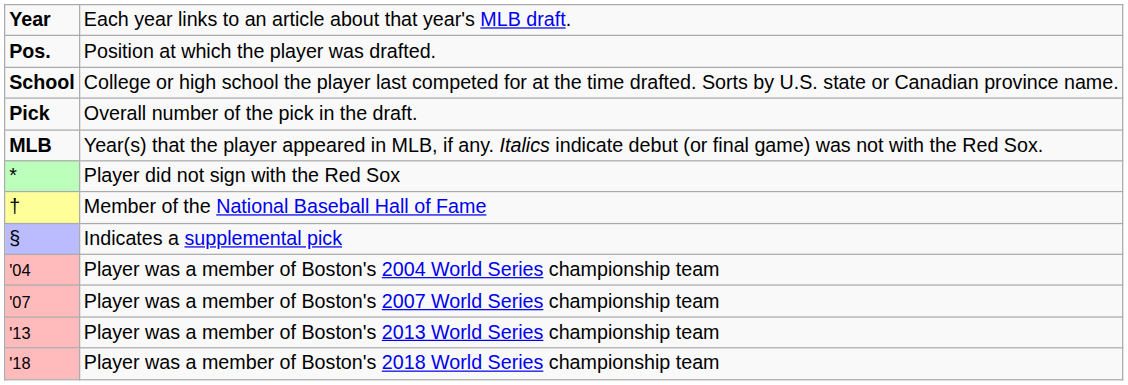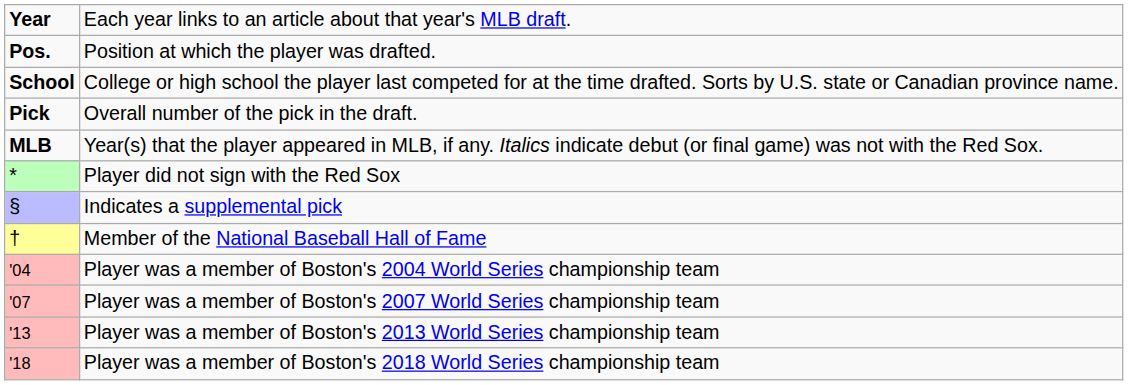 <table class="wikitable">
 <tr>
 <td><strong>Year</strong></td>
 <td>Each year links to an article about that year's <a href='#'>MLB draft</a>.</td>
 </tr>
 <tr>
 <td><strong>Pos.</strong></td>
 <td>Position at which the player was drafted.</td>
 </tr>
 <tr>
 <td><strong>School</strong></td>
 <td>College or high school the player last competed for at the time drafted. Sorts by U.S. state or Canadian province name.</td>
 </tr>
 <tr>
 <td><strong>Pick</strong></td>
 <td>Overall number of the pick in the draft.</td>
 </tr>
 <tr>
 <td><strong>MLB</strong></td>
 <td>Year(s) that the player appeared in MLB, if any. <em>Italics</em> indicate debut (or final game) was not with the Red Sox.</td>
 </tr>
 <tr>
 <td style="background:#bfb;">*</td>
 <td>Player did not sign with the Red Sox</td>
 </tr>
 <tr>
+<td style="background:#bbf;">§</td>
+<td>Indicates a <a href='#'>supplemental pick</a></td>
+</tr>
+<tr>
 <td style="background:#ff9;">†</td>
 <td>Member of the <a href='#'>National Baseball Hall of Fame</a></td>
-</tr>
-<tr>
-<td style="background:#bbf;">§</td>
-<td>Indicates a <a href='#'>supplemental pick</a></td>
 </tr>
 <tr>
 <td style="background:#fbb;"><small>'04</small></td>
 <td>Player was a member of Boston's <a href='#'>2004 World Series</a> championship team</td>
 </tr>
 <tr>
 <td style="background:#fbb;"><small>'07</small></td>
 <td>Player was a member of Boston's <a href='#'>2007 World Series</a> championship team</td>
 </tr>
 <tr>
 <td style="background:#fbb;"><small>'13</small></td>
 <td>Player was a member of Boston's <a href='#'>2013 World Series</a> championship team</td>
 </tr>
 <tr>
 <td style="background:#fbb;"><small>'18</small></td>
 <td>Player was a member of Boston's <a href='#'>2018 World Series</a> championship team</td>
 </tr>
 </table>
